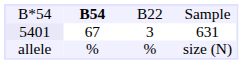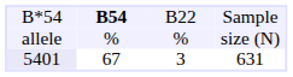 <table border="0" cellspacing="0" cellpadding="0" style="text-align:center; background:#ffffff; margin-right: 1em; border:2px #e0e0ff solid;">
 <tr style="background:#f0f0ff">
 <td style="width:60px">B*54</td>
 <td style="width:60px"><strong>B54</strong></td>
 <td style="width:60px">B22</td>
 <td style="width:60px">Sample</td>
 </tr>
+<tr style="background:#f0f0ff">
+<td>allele</td>
+<td>%</td>
+<td>%</td>
+<td>size (N)</td>
+</tr>
 <tr>
 <td style = "background:#e8e8f8">5401</td>
 <td>67</td>
 <td>3</td>
 <td>631</td>
 </tr>
-<tr style="background:#f0f0ff">
-<td>allele</td>
-<td>%</td>
-<td>%</td>
-<td>size (N)</td>
-</tr>
 </table>
